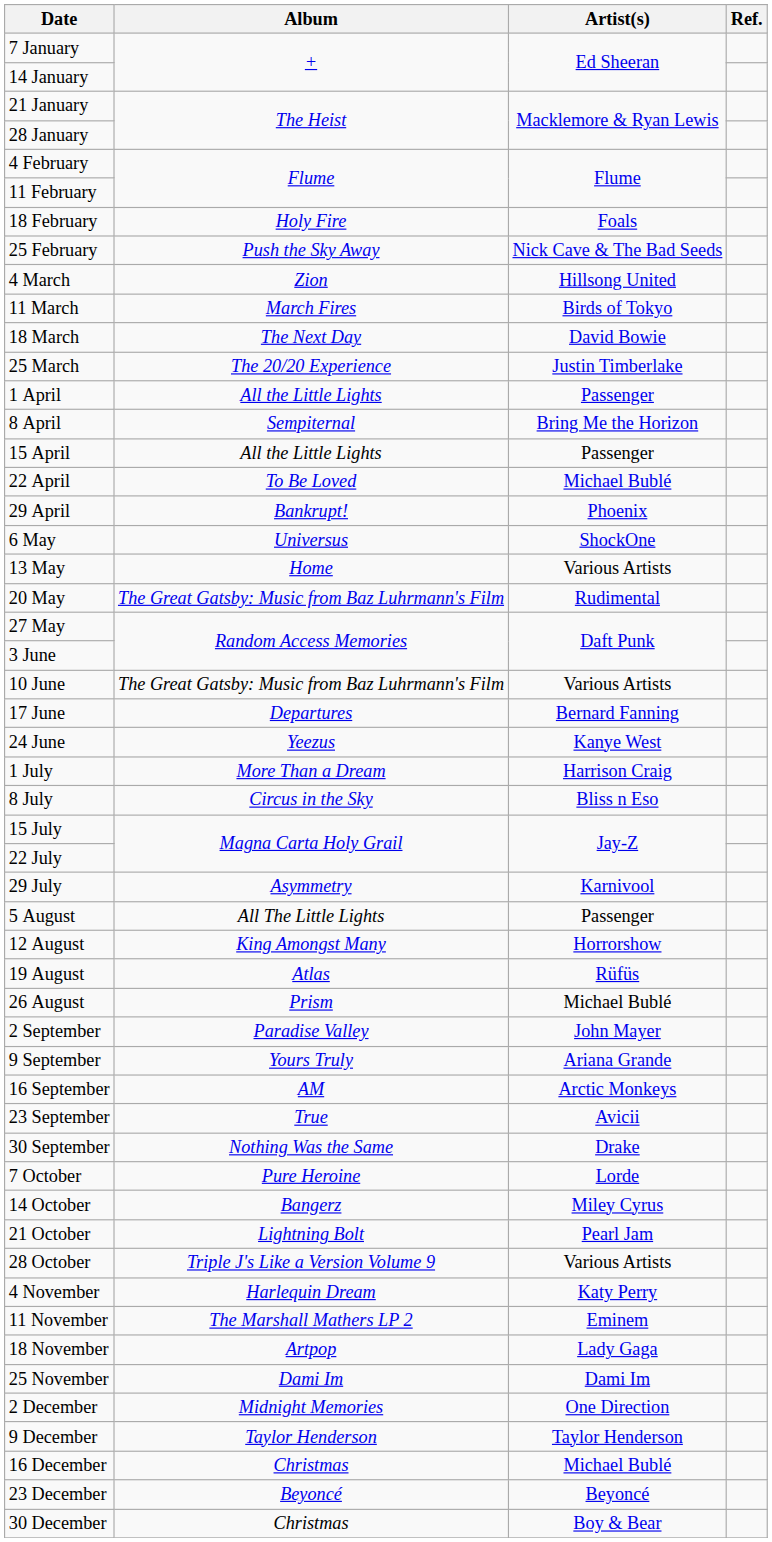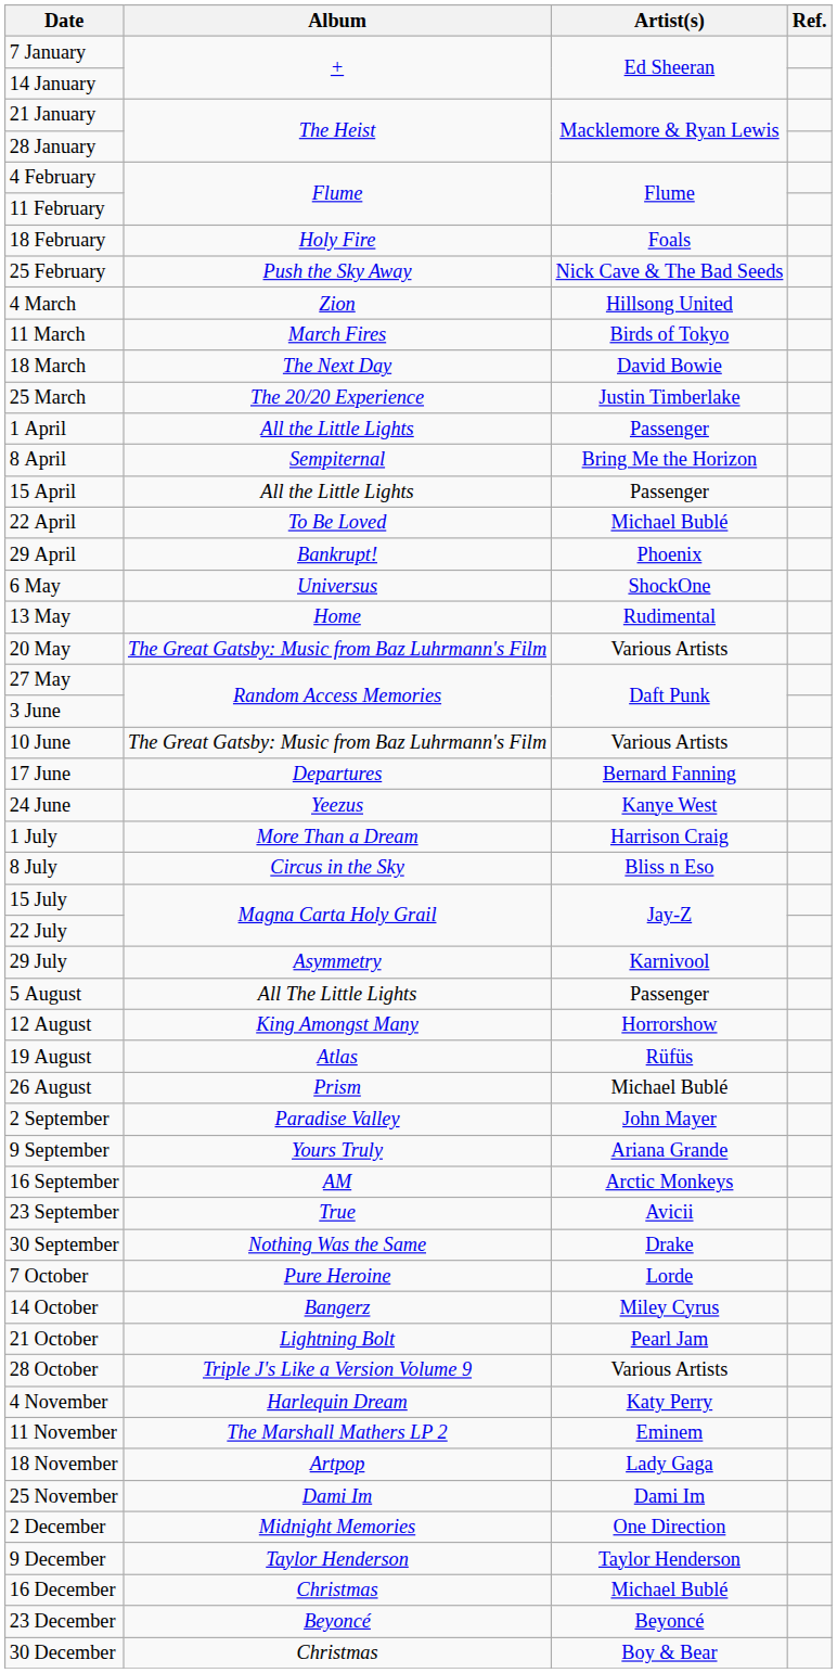 <table class="wikitable">
 <tr>
 <th style="text-align: center;">Date</th>
 <th style="text-align: center;">Album</th>
 <th style="text-align: center;">Artist(s)</th>
 <th style="text-align: center;">Ref.</th>
 </tr>
 <tr>
 <td>7 January</td>
 <td rowspan="2" style="text-align: center;"><em><a href='#'>+</a></em></td>
 <td rowspan="2" style="text-align: center;"><a href='#'>Ed Sheeran</a></td>
 <td style="text-align: center;"></td>
 </tr>
 <tr>
 <td>14 January</td>
 <td style="text-align: center;"></td>
 </tr>
 <tr>
 <td>21 January</td>
 <td rowspan="2" style="text-align: center;"><em><a href='#'>The Heist</a></em></td>
 <td rowspan="2" style="text-align: center;"><a href='#'>Macklemore & Ryan Lewis</a></td>
 <td style="text-align: center;"></td>
 </tr>
 <tr>
 <td>28 January</td>
 <td style="text-align: center;"></td>
 </tr>
 <tr>
 <td>4 February</td>
 <td rowspan="2" style="text-align: center;"><em><a href='#'>Flume</a></em></td>
 <td rowspan="2" style="text-align: center;"><a href='#'>Flume</a></td>
 <td style="text-align: center;"></td>
 </tr>
 <tr>
 <td>11 February</td>
 <td style="text-align: center;"></td>
 </tr>
 <tr>
 <td>18 February</td>
 <td style="text-align: center;"><em><a href='#'>Holy Fire</a></em></td>
 <td style="text-align: center;"><a href='#'>Foals</a></td>
 <td style="text-align: center;"></td>
 </tr>
 <tr>
 <td>25 February</td>
 <td style="text-align: center;"><em><a href='#'>Push the Sky Away</a></em></td>
 <td style="text-align: center;"><a href='#'>Nick Cave & The Bad Seeds</a></td>
 <td style="text-align: center;"></td>
 </tr>
 <tr>
 <td>4 March</td>
 <td style="text-align: center;"><em><a href='#'>Zion</a></em></td>
 <td style="text-align: center;"><a href='#'>Hillsong United</a></td>
 <td style="text-align: center;"></td>
 </tr>
 <tr>
 <td>11 March</td>
 <td style="text-align: center;"><em><a href='#'>March Fires</a></em></td>
 <td style="text-align: center;"><a href='#'>Birds of Tokyo</a></td>
 <td style="text-align: center;"></td>
 </tr>
 <tr>
 <td>18 March</td>
 <td style="text-align: center;"><em><a href='#'>The Next Day</a></em></td>
 <td style="text-align: center;"><a href='#'>David Bowie</a></td>
 <td style="text-align: center;"></td>
 </tr>
 <tr>
 <td>25 March</td>
 <td style="text-align: center;"><em><a href='#'>The 20/20 Experience</a></em></td>
 <td style="text-align: center;"><a href='#'>Justin Timberlake</a></td>
 <td style="text-align: center;"></td>
 </tr>
 <tr>
 <td>1 April</td>
 <td style="text-align: center;"><em><a href='#'>All the Little Lights</a></em></td>
 <td style="text-align: center;"><a href='#'>Passenger</a></td>
 <td style="text-align: center;"></td>
 </tr>
 <tr>
 <td>8 April</td>
 <td style="text-align: center;"><em><a href='#'>Sempiternal</a></em></td>
 <td style="text-align: center;"><a href='#'>Bring Me the Horizon</a></td>
 <td style="text-align: center;"></td>
 </tr>
 <tr>
 <td>15 April</td>
 <td style="text-align: center;"><em>All the Little Lights</em></td>
 <td style="text-align: center;">Passenger</td>
 <td style="text-align: center;"></td>
 </tr>
 <tr>
 <td>22 April</td>
 <td style="text-align: center;"><em><a href='#'>To Be Loved</a></em></td>
 <td style="text-align: center;"><a href='#'>Michael Bublé</a></td>
 <td style="text-align: center;"></td>
 </tr>
 <tr>
 <td>29 April</td>
 <td style="text-align: center;"><em><a href='#'>Bankrupt!</a></em></td>
 <td style="text-align: center;"><a href='#'>Phoenix</a></td>
 <td style="text-align: center;"></td>
 </tr>
 <tr>
 <td>6 May</td>
 <td style="text-align: center;"><em><a href='#'>Universus</a></em></td>
 <td style="text-align: center;"><a href='#'>ShockOne</a></td>
 <td style="text-align: center;"></td>
 </tr>
 <tr>
 <td>13 May</td>
 <td style="text-align: center;"><em><a href='#'>Home</a></em></td>
-<td style="text-align: center;">Various Artists</td>
+<td style="text-align: center;"><a href='#'>Rudimental</a></td>
 <td style="text-align: center;"></td>
 </tr>
 <tr>
 <td>20 May</td>
 <td style="text-align: center;"><em><a href='#'>The Great Gatsby: Music from Baz Luhrmann's Film</a></em></td>
-<td style="text-align: center;"><a href='#'>Rudimental</a></td>
+<td style="text-align: center;">Various Artists</td>
 <td style="text-align: center;"></td>
 </tr>
 <tr>
 <td>27 May</td>
 <td rowspan="2" style="text-align: center;"><em><a href='#'>Random Access Memories</a></em></td>
 <td rowspan="2" style="text-align: center;"><a href='#'>Daft Punk</a></td>
 <td style="text-align: center;"></td>
 </tr>
 <tr>
 <td>3 June</td>
 <td style="text-align: center;"></td>
 </tr>
 <tr>
 <td>10 June</td>
 <td style="text-align: center;"><em>The Great Gatsby: Music from Baz Luhrmann's Film</em></td>
 <td style="text-align: center;">Various Artists</td>
 <td style="text-align: center;"></td>
 </tr>
 <tr>
 <td>17 June</td>
 <td style="text-align: center;"><em><a href='#'>Departures</a></em></td>
 <td style="text-align: center;"><a href='#'>Bernard Fanning</a></td>
 <td style="text-align: center;"></td>
 </tr>
 <tr>
 <td>24 June</td>
 <td style="text-align: center;"><em><a href='#'>Yeezus</a></em></td>
 <td style="text-align: center;"><a href='#'>Kanye West</a></td>
 <td style="text-align: center;"></td>
 </tr>
 <tr>
 <td>1 July</td>
 <td style="text-align: center;"><em><a href='#'>More Than a Dream</a></em></td>
 <td style="text-align: center;"><a href='#'>Harrison Craig</a></td>
 <td style="text-align: center;"></td>
 </tr>
 <tr>
 <td>8 July</td>
 <td style="text-align: center;"><em><a href='#'>Circus in the Sky</a></em></td>
 <td style="text-align: center;"><a href='#'>Bliss n Eso</a></td>
 <td style="text-align: center;"></td>
 </tr>
 <tr>
 <td>15 July</td>
 <td rowspan="2" style="text-align: center;"><em><a href='#'>Magna Carta Holy Grail</a></em></td>
 <td rowspan="2" style="text-align: center;"><a href='#'>Jay-Z</a></td>
 <td style="text-align: center;"></td>
 </tr>
 <tr>
 <td>22 July</td>
 <td style="text-align: center;"></td>
 </tr>
 <tr>
 <td>29 July</td>
 <td style="text-align: center;"><em><a href='#'>Asymmetry</a></em></td>
 <td style="text-align: center;"><a href='#'>Karnivool</a></td>
 <td style="text-align: center;"></td>
 </tr>
 <tr>
 <td>5 August</td>
 <td style="text-align: center;"><em>All The Little Lights</em></td>
 <td style="text-align: center;">Passenger</td>
 <td style="text-align: center;"></td>
 </tr>
 <tr>
 <td>12 August</td>
 <td style="text-align: center;"><em><a href='#'>King Amongst Many</a></em></td>
 <td style="text-align: center;"><a href='#'>Horrorshow</a></td>
 <td style="text-align: center;"></td>
 </tr>
 <tr>
 <td>19 August</td>
 <td style="text-align: center;"><em><a href='#'>Atlas</a></em></td>
 <td style="text-align: center;"><a href='#'>Rüfüs</a></td>
 <td style="text-align: center;"></td>
 </tr>
 <tr>
 <td>26 August</td>
 <td style="text-align: center;"><em><a href='#'>Prism</a></em></td>
 <td style="text-align: center;">Michael Bublé</td>
 <td style="text-align: center;"></td>
 </tr>
 <tr>
 <td>2 September</td>
 <td style="text-align: center;"><em><a href='#'>Paradise Valley</a></em></td>
 <td style="text-align: center;"><a href='#'>John Mayer</a></td>
 <td style="text-align: center;"></td>
 </tr>
 <tr>
 <td>9 September</td>
 <td style="text-align: center;"><em><a href='#'>Yours Truly</a></em></td>
 <td style="text-align: center;"><a href='#'>Ariana Grande</a></td>
 <td style="text-align: center;"></td>
 </tr>
 <tr>
 <td>16 September</td>
 <td style="text-align: center;"><em><a href='#'>AM</a></em></td>
 <td style="text-align: center;"><a href='#'>Arctic Monkeys</a></td>
 <td style="text-align: center;"></td>
 </tr>
 <tr>
 <td>23 September</td>
 <td style="text-align: center;"><em><a href='#'>True</a></em></td>
 <td style="text-align: center;"><a href='#'>Avicii</a></td>
 <td style="text-align: center;"></td>
 </tr>
 <tr>
 <td>30 September</td>
 <td style="text-align: center;"><em><a href='#'>Nothing Was the Same</a></em></td>
 <td style="text-align: center;"><a href='#'>Drake</a></td>
 <td style="text-align: center;"></td>
 </tr>
 <tr>
 <td>7 October</td>
 <td style="text-align: center;"><em><a href='#'>Pure Heroine</a></em></td>
 <td style="text-align: center;"><a href='#'>Lorde</a></td>
 <td style="text-align: center;"></td>
 </tr>
 <tr>
 <td>14 October</td>
 <td style="text-align: center;"><em><a href='#'>Bangerz</a></em></td>
 <td style="text-align: center;"><a href='#'>Miley Cyrus</a></td>
 <td style="text-align: center;"></td>
 </tr>
 <tr>
 <td>21 October</td>
 <td style="text-align: center;"><em><a href='#'>Lightning Bolt</a></em></td>
 <td style="text-align: center;"><a href='#'>Pearl Jam</a></td>
 <td style="text-align: center;"></td>
 </tr>
 <tr>
 <td>28 October</td>
 <td style="text-align: center;"><em><a href='#'>Triple J's Like a Version Volume 9</a></em></td>
 <td style="text-align: center;">Various Artists</td>
 <td style="text-align: center;"></td>
 </tr>
 <tr>
 <td>4 November</td>
 <td style="text-align: center;"><em><a href='#'>Harlequin Dream</a></em></td>
 <td style="text-align: center;"><a href='#'>Katy Perry</a></td>
 <td style="text-align: center;"></td>
 </tr>
 <tr>
 <td>11 November</td>
 <td style="text-align: center;"><em><a href='#'>The Marshall Mathers LP 2</a></em></td>
 <td style="text-align: center;"><a href='#'>Eminem</a></td>
 <td style="text-align: center;"></td>
 </tr>
 <tr>
 <td>18 November</td>
 <td style="text-align: center;"><em><a href='#'>Artpop</a></em></td>
 <td style="text-align: center;"><a href='#'>Lady Gaga</a></td>
 <td style="text-align: center;"></td>
 </tr>
 <tr>
 <td>25 November</td>
 <td style="text-align: center;"><em><a href='#'>Dami Im</a></em></td>
 <td style="text-align: center;"><a href='#'>Dami Im</a></td>
 <td style="text-align: center;"></td>
 </tr>
 <tr>
 <td>2 December</td>
 <td style="text-align: center;"><em><a href='#'>Midnight Memories</a></em></td>
 <td style="text-align: center;"><a href='#'>One Direction</a></td>
 <td style="text-align: center;"></td>
 </tr>
 <tr>
 <td>9 December</td>
 <td style="text-align: center;"><em><a href='#'>Taylor Henderson</a></em></td>
 <td style="text-align: center;"><a href='#'>Taylor Henderson</a></td>
 <td style="text-align: center;"></td>
 </tr>
 <tr>
 <td>16 December</td>
 <td style="text-align: center;"><em><a href='#'>Christmas</a></em></td>
 <td style="text-align: center;"><a href='#'>Michael Bublé</a></td>
 <td style="text-align: center;"></td>
 </tr>
 <tr>
 <td>23 December</td>
 <td style="text-align: center;"><em><a href='#'>Beyoncé</a></em></td>
 <td style="text-align: center;"><a href='#'>Beyoncé</a></td>
 <td style="text-align: center;"></td>
 </tr>
 <tr>
 <td>30 December</td>
 <td style="text-align: center;"><em>Christmas</em></td>
 <td style="text-align: center;"><a href='#'>Boy & Bear</a></td>
 <td style="text-align: center;"></td>
 </tr>
 </table>
